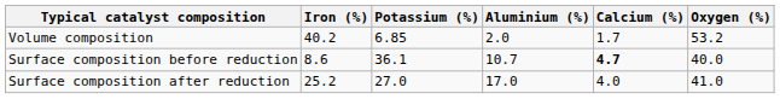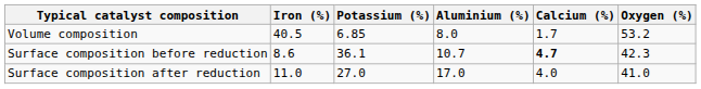 <table class="wikitable centered">
 <tr>
 <th>Typical catalyst composition</th>
 <th>Iron (%)</th>
 <th>Potassium (%)</th>
 <th>Aluminium (%)</th>
 <th>Calcium (%)</th>
 <th>Oxygen (%)</th>
 </tr>
 <tr>
 <td align="left">Volume composition</td>
-<td>40.2</td>
+<td>40.5</td>
 <td>6.85</td>
-<td>2.0</td>
+<td>8.0</td>
 <td>1.7</td>
 <td>53.2</td>
 </tr>
 <tr>
 <td align="left">Surface composition before reduction</td>
 <td>8.6</td>
 <td>36.1</td>
 <td>10.7</td>
 <td><strong>4.7</strong></td>
-<td>40.0</td>
+<td>42.3</td>
 </tr>
 <tr>
 <td align="left">Surface composition after reduction</td>
-<td>25.2</td>
+<td>11.0</td>
 <td>27.0</td>
 <td>17.0</td>
 <td>4.0</td>
 <td>41.0</td>
 </tr>
 </table>
